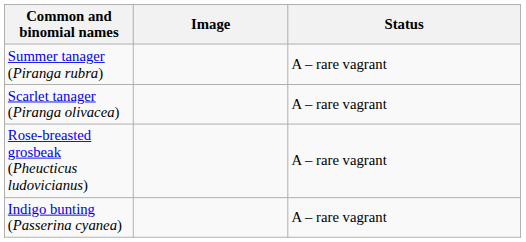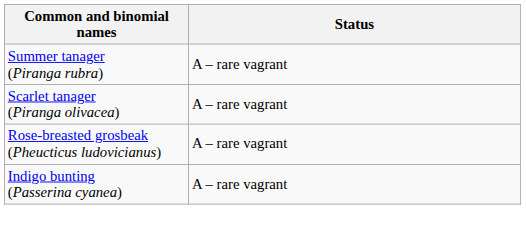 <table width=90% class="wikitable">
 <tr>
 <th width=25%>Common and binomial names</th>
-<th width=30%>Image</th>
 <th width=45%>Status</th>
 </tr>
 <tr>
 <td><a href='#'>Summer tanager</a><br>(<em>Piranga rubra</em>)</td>
-<td></td>
 <td>A – rare vagrant</td>
 </tr>
 <tr>
 <td><a href='#'>Scarlet tanager</a><br>(<em>Piranga olivacea</em>)</td>
-<td></td>
 <td>A – rare vagrant</td>
 </tr>
 <tr>
 <td><a href='#'>Rose-breasted grosbeak</a><br>(<em>Pheucticus ludovicianus</em>)</td>
-<td></td>
 <td>A – rare vagrant</td>
 </tr>
 <tr>
 <td><a href='#'>Indigo bunting</a><br>(<em>Passerina cyanea</em>)</td>
-<td></td>
 <td>A – rare vagrant</td>
 </tr>
 </table>
